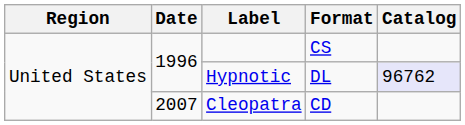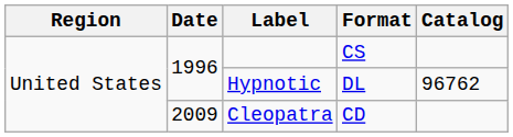 <table class="wikitable">
 <tr>
 <th>Region</th>
 <th>Date</th>
 <th>Label</th>
 <th>Format</th>
 <th>Catalog</th>
 </tr>
 <tr>
 <td rowspan="3">United States</td>
 <td rowspan="2">1996</td>
 <td></td>
 <td><a href='#'>CS</a></td>
 <td></td>
 </tr>
 <tr>
 <td><a href='#'>Hypnotic</a></td>
 <td><a href='#'>DL</a></td>
-<td style="background: lavender;">96762</td>
+<td>96762</td>
 </tr>
 <tr>
-<td>2007</td>
+<td>2009</td>
 <td><a href='#'>Cleopatra</a></td>
 <td><a href='#'>CD</a></td>
 <td></td>
 </tr>
 </table>
